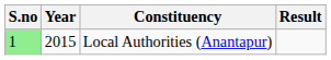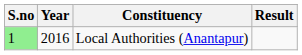 <table class="wikitable">
 <tr>
 <th>S.no</th>
 <th>Year</th>
 <th>Constituency</th>
 <th>Result</th>
 </tr>
 <tr>
 <td style="background: lightgreen;">1</td>
-<td>2015</td>
+<td>2016</td>
 <td>Local Authorities (<a href='#'>Anantapur</a>)</td>
 <td></td>
 </tr>
 </table>
